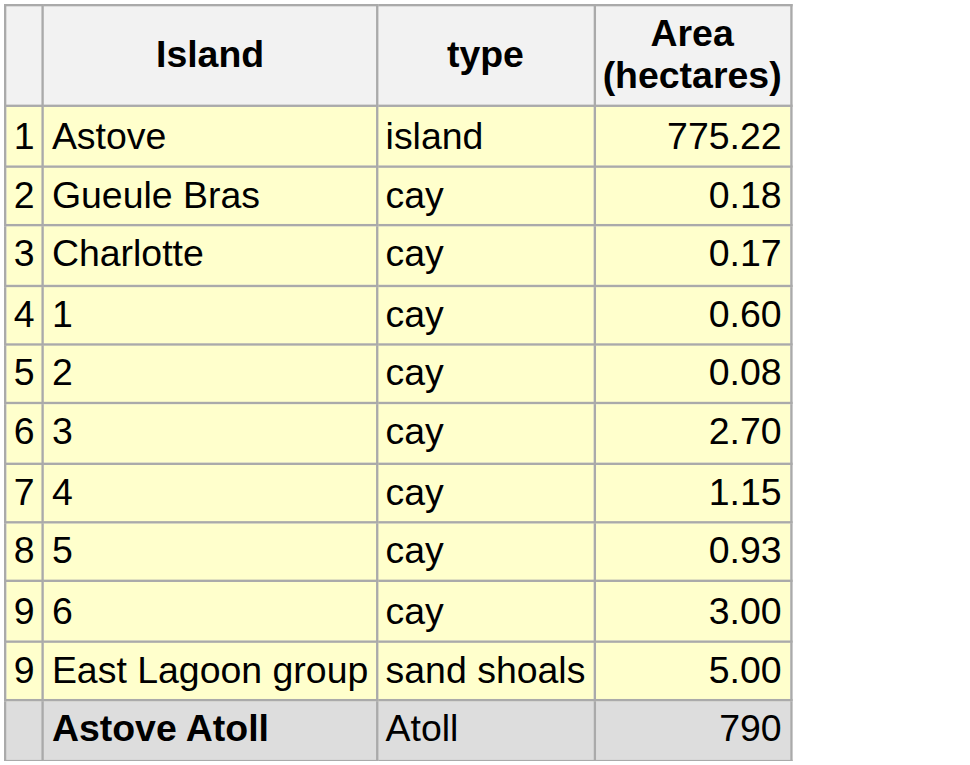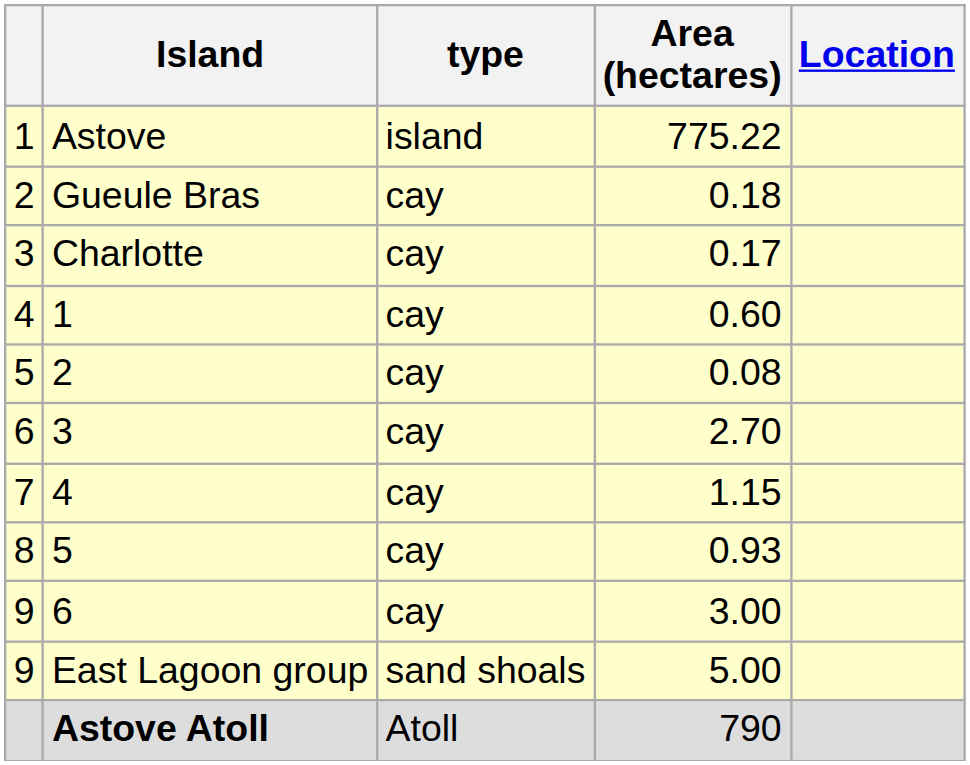 <table class="wikitable sortable">
 <tr>
 <th> </th>
 <th>Island</th>
 <th>type</th>
 <th>Area<br>(hectares)</th>
+<th><a href='#'>Location</a></th>
 </tr>
 <tr style="background: #FFC;">
 <td align=right>1</td>
 <td>Astove</td>
 <td>island</td>
 <td align=right>775.22</td>
+<td></td>
 </tr>
 <tr style="background: #FFC;">
 <td align=right>2</td>
 <td>Gueule Bras</td>
 <td>cay</td>
 <td align=right>0.18</td>
+<td></td>
 </tr>
 <tr style="background: #FFC;">
 <td align=right>3</td>
 <td>Charlotte</td>
 <td>cay</td>
 <td align=right>0.17</td>
+<td></td>
 </tr>
 <tr style="background: #FFC;">
 <td align=right>4</td>
 <td>1</td>
 <td>cay</td>
 <td align=right>0.60</td>
+<td></td>
 </tr>
 <tr style="background: #FFC;">
 <td align=right>5</td>
 <td>2</td>
 <td>cay</td>
 <td align=right>0.08</td>
+<td></td>
 </tr>
 <tr style="background: #FFC;">
 <td align=right>6</td>
 <td>3</td>
 <td>cay</td>
 <td align=right>2.70</td>
+<td></td>
 </tr>
 <tr style="background: #FFC;">
 <td align=right>7</td>
 <td>4</td>
 <td>cay</td>
 <td align=right>1.15</td>
+<td></td>
 </tr>
 <tr style="background: #FFC;">
 <td align=right>8</td>
 <td>5</td>
 <td>cay</td>
 <td align=right>0.93</td>
+<td></td>
 </tr>
 <tr style="background: #FFC;">
 <td align=right>9</td>
 <td>6</td>
 <td>cay</td>
 <td align=right>3.00</td>
+<td></td>
 </tr>
 <tr style="background: #FFC;">
 <td align=right>9</td>
 <td>East Lagoon group</td>
 <td>sand shoals</td>
 <td align=right>5.00</td>
+<td></td>
 </tr>
 <tr style="background: #DDD;"  class="sortbottom">
 <td align=right> </td>
 <td><strong>Astove Atoll</strong></td>
 <td>Atoll</td>
 <td align=right>790</td>
+<td></td>
 </tr>
 </table>
